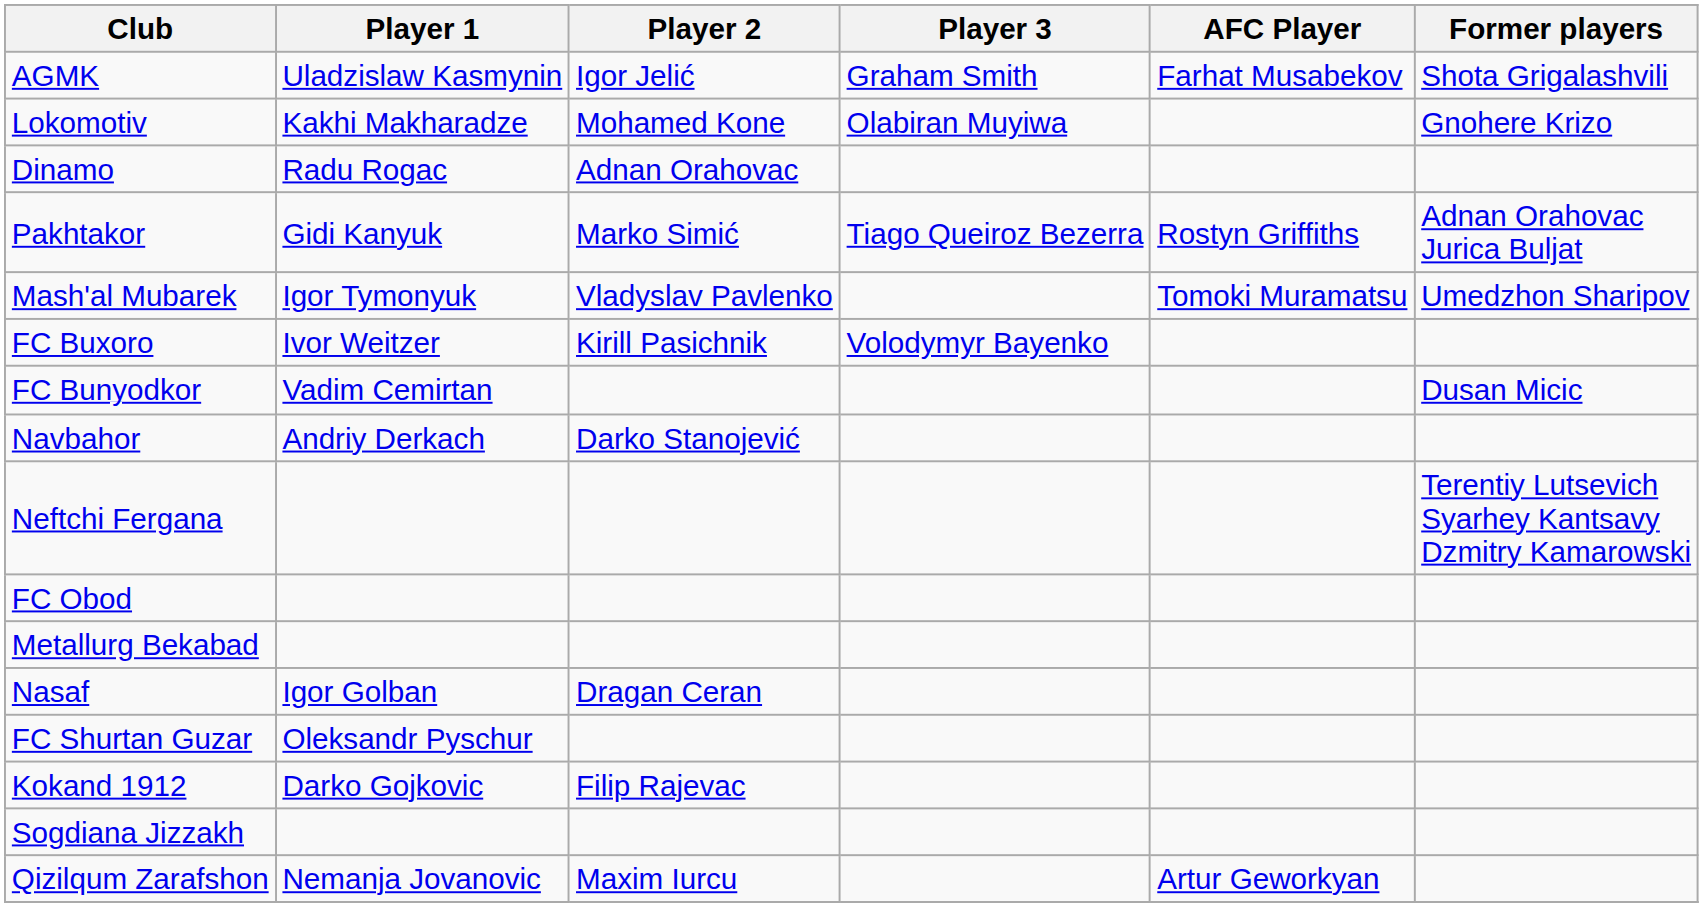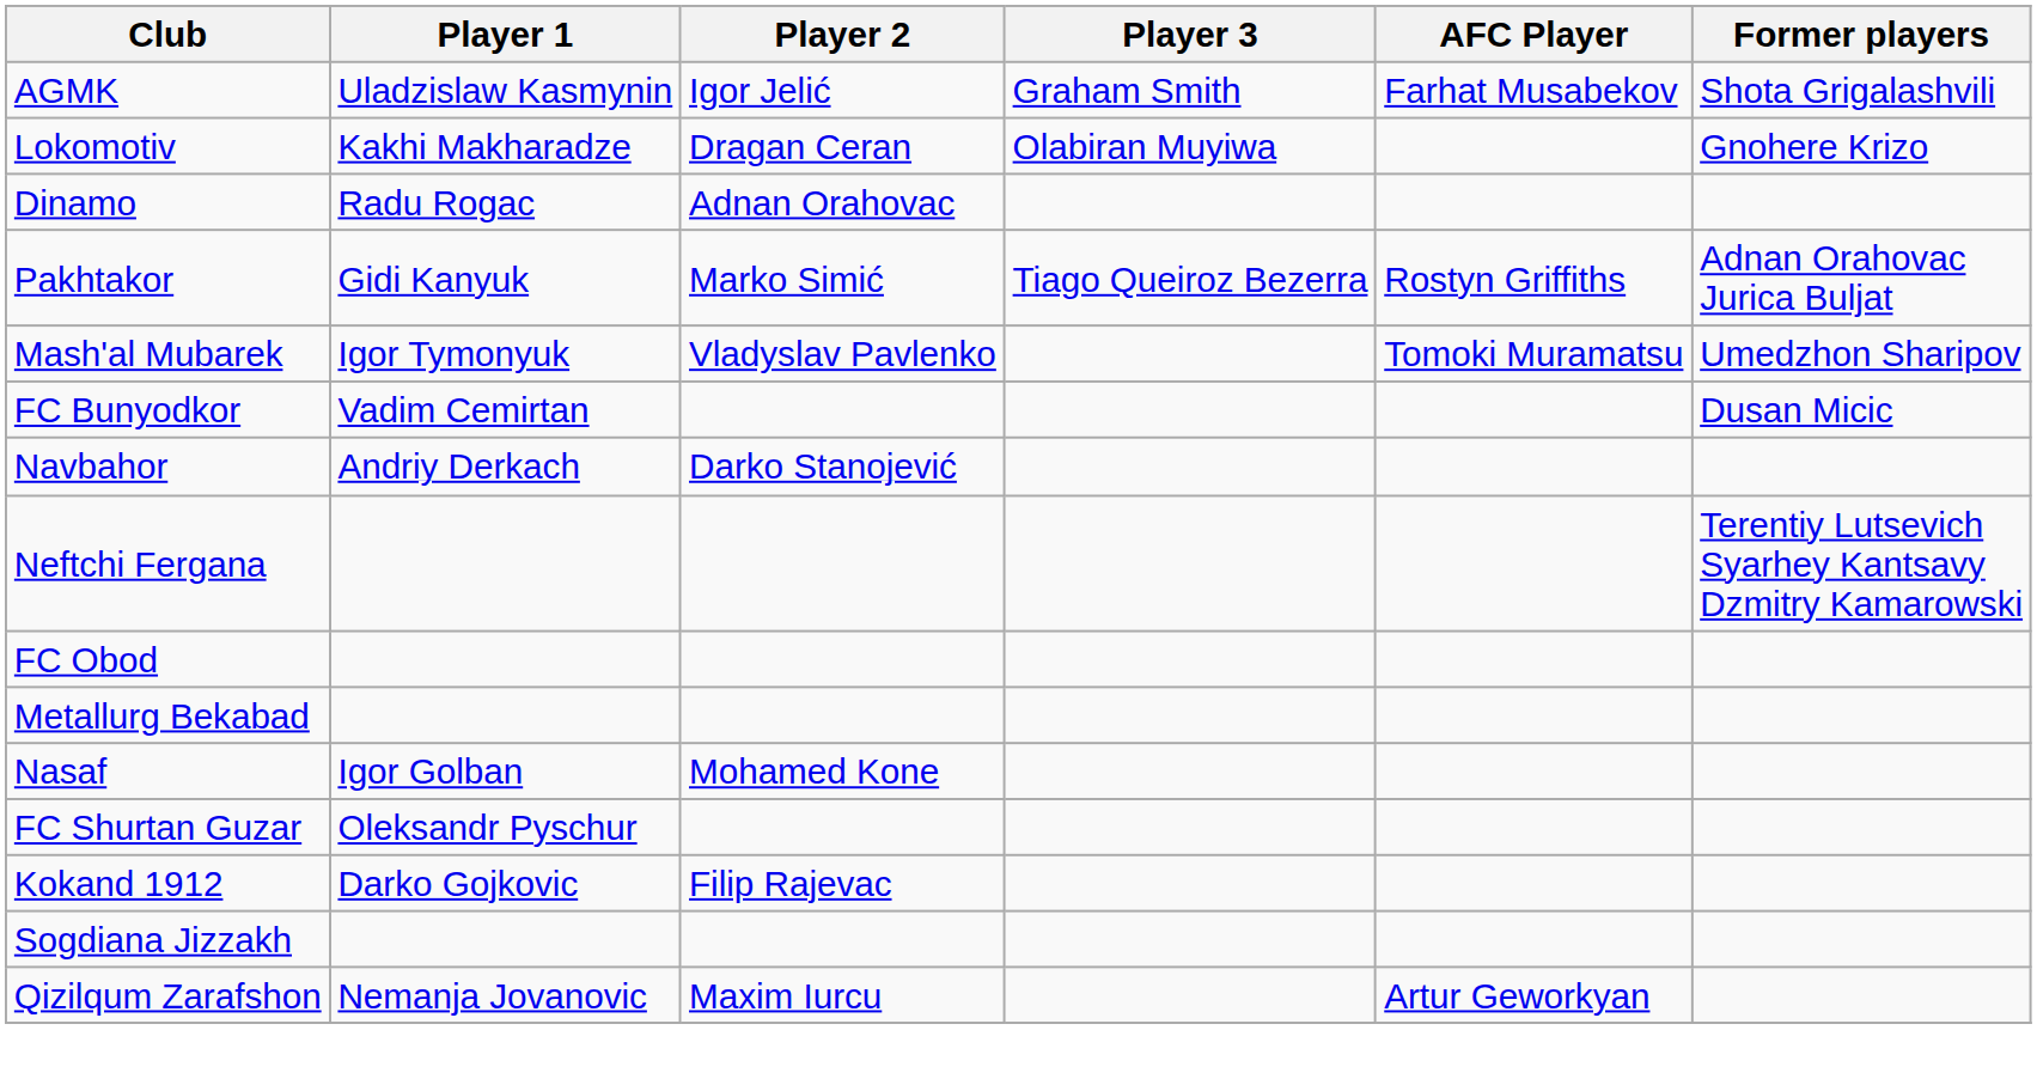 <table class="wikitable" style="font-size:95%;">
 <tr>
 <th>Club</th>
 <th>Player 1</th>
 <th>Player 2</th>
 <th>Player 3</th>
 <th>AFC Player</th>
 <th>Former players</th>
 </tr>
 <tr>
 <td><a href='#'>AGMK</a></td>
 <td> <a href='#'>Uladzislaw Kasmynin</a></td>
 <td> <a href='#'>Igor Jelić</a></td>
 <td> <a href='#'>Graham Smith</a></td>
 <td> <a href='#'>Farhat Musabekov</a></td>
 <td> <a href='#'>Shota Grigalashvili</a></td>
 </tr>
 <tr>
 <td><a href='#'>Lokomotiv</a></td>
 <td> <a href='#'>Kakhi Makharadze</a></td>
-<td> <a href='#'>Mohamed Kone</a></td>
+<td> <a href='#'>Dragan Ceran</a></td>
 <td> <a href='#'>Olabiran Muyiwa</a></td>
 <td></td>
 <td> <a href='#'>Gnohere Krizo</a></td>
 </tr>
 <tr>
 <td><a href='#'>Dinamo</a></td>
 <td> <a href='#'>Radu Rogac</a></td>
 <td> <a href='#'>Adnan Orahovac</a></td>
 <td></td>
 <td></td>
 <td></td>
 </tr>
 <tr>
 <td><a href='#'>Pakhtakor</a></td>
 <td> <a href='#'>Gidi Kanyuk</a></td>
 <td> <a href='#'>Marko Simić</a></td>
 <td> <a href='#'>Tiago Queiroz Bezerra</a></td>
 <td> <a href='#'>Rostyn Griffiths</a></td>
 <td> <a href='#'>Adnan Orahovac</a><br> <a href='#'>Jurica Buljat</a></td>
 </tr>
 <tr>
 <td><a href='#'>Mash'al Mubarek</a></td>
 <td> <a href='#'>Igor Tymonyuk</a></td>
 <td> <a href='#'>Vladyslav Pavlenko</a></td>
 <td></td>
 <td> <a href='#'>Tomoki Muramatsu</a></td>
 <td> <a href='#'>Umedzhon Sharipov</a></td>
-</tr>
-<tr>
-<td><a href='#'>FC Buxoro</a></td>
-<td> <a href='#'>Ivor Weitzer</a></td>
-<td> <a href='#'>Kirill Pasichnik</a></td>
-<td> <a href='#'>Volodymyr Bayenko</a></td>
-<td></td>
-<td></td>
 </tr>
 <tr>
 <td><a href='#'>FC Bunyodkor</a></td>
 <td> <a href='#'>Vadim Cemirtan</a></td>
 <td></td>
 <td></td>
 <td></td>
 <td> <a href='#'>Dusan Micic</a></td>
 </tr>
 <tr>
 <td><a href='#'>Navbahor</a></td>
 <td> <a href='#'>Andriy Derkach</a></td>
 <td> <a href='#'>Darko Stanojević</a></td>
 <td></td>
 <td></td>
 <td></td>
 </tr>
 <tr>
 <td><a href='#'>Neftchi Fergana</a></td>
 <td></td>
 <td></td>
 <td></td>
 <td></td>
 <td> <a href='#'>Terentiy Lutsevich</a><br> <a href='#'>Syarhey Kantsavy</a><br> <a href='#'>Dzmitry Kamarowski</a></td>
 </tr>
 <tr>
 <td><a href='#'>FC Obod</a></td>
 <td></td>
 <td></td>
 <td></td>
 <td></td>
 <td></td>
 </tr>
 <tr>
 <td><a href='#'>Metallurg Bekabad</a></td>
 <td></td>
 <td></td>
 <td></td>
 <td></td>
 <td></td>
 </tr>
 <tr>
 <td><a href='#'>Nasaf</a></td>
 <td> <a href='#'>Igor Golban</a></td>
-<td> <a href='#'>Dragan Ceran</a></td>
+<td> <a href='#'>Mohamed Kone</a></td>
 <td></td>
 <td></td>
 <td></td>
 </tr>
 <tr>
 <td><a href='#'>FC Shurtan Guzar</a></td>
 <td> <a href='#'>Oleksandr Pyschur</a></td>
 <td></td>
 <td></td>
 <td></td>
 <td></td>
 </tr>
 <tr>
 <td><a href='#'>Kokand 1912</a></td>
 <td> <a href='#'>Darko Gojkovic</a></td>
 <td> <a href='#'>Filip Rajevac</a></td>
 <td></td>
 <td></td>
 <td></td>
 </tr>
 <tr>
 <td><a href='#'>Sogdiana Jizzakh</a></td>
 <td></td>
 <td></td>
 <td></td>
 <td></td>
 <td></td>
 </tr>
 <tr>
 <td><a href='#'>Qizilqum Zarafshon</a></td>
 <td> <a href='#'>Nemanja Jovanovic</a></td>
 <td> <a href='#'>Maxim Iurcu</a></td>
 <td></td>
 <td> <a href='#'>Artur Geworkyan</a></td>
 <td></td>
 </tr>
 <tr>
 </tr>
 </table>
